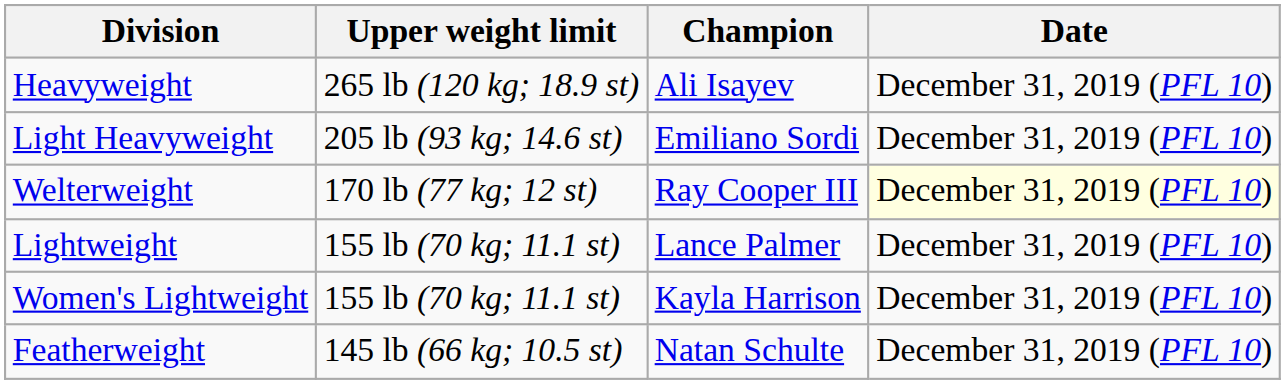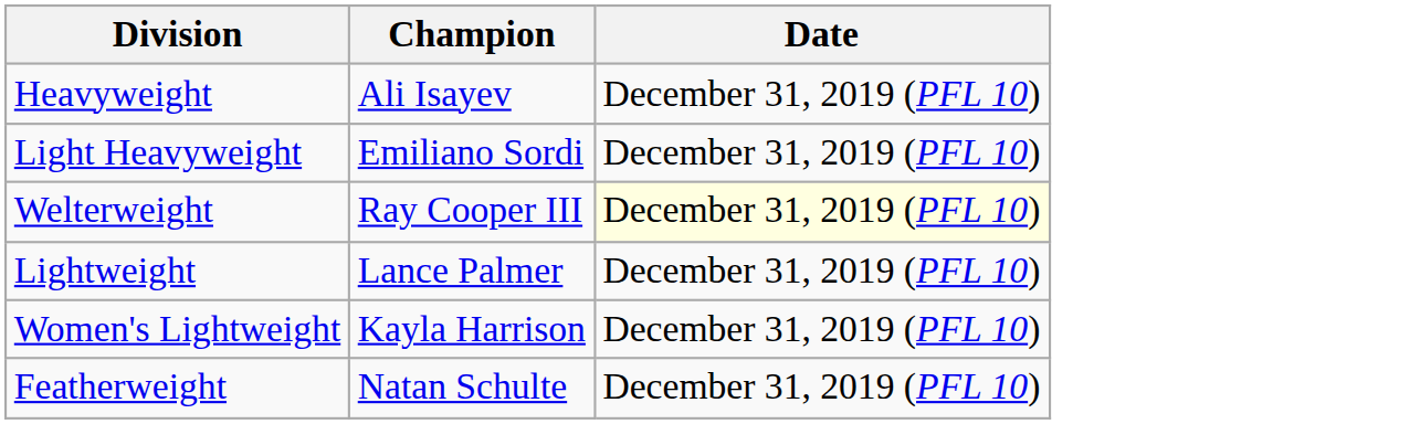 <table class="wikitable">
 <tr>
 <th>Division</th>
-<th>Upper weight limit</th>
 <th>Champion</th>
 <th>Date</th>
 </tr>
 <tr>
 <td><a href='#'>Heavyweight</a></td>
-<td>265 lb <em>(120 kg; 18.9 st)</em></td>
 <td><a href='#'>Ali Isayev</a></td>
 <td>December 31, 2019 (<em><a href='#'>PFL 10</a></em>)</td>
 </tr>
 <tr>
 <td><a href='#'>Light Heavyweight</a></td>
-<td>205 lb <em>(93 kg; 14.6 st)</em></td>
 <td><a href='#'>Emiliano Sordi</a></td>
 <td>December 31, 2019 (<em><a href='#'>PFL 10</a></em>)</td>
 </tr>
 <tr>
 <td><a href='#'>Welterweight</a></td>
-<td>170 lb <em>(77 kg; 12 st)</em></td>
 <td><a href='#'>Ray Cooper III</a></td>
 <td style="background: lightyellow;">December 31, 2019 (<em><a href='#'>PFL 10</a></em>)</td>
 </tr>
 <tr>
 <td><a href='#'>Lightweight</a></td>
-<td>155 lb <em>(70 kg; 11.1 st)</em></td>
 <td><a href='#'>Lance Palmer</a></td>
 <td>December 31, 2019 (<em><a href='#'>PFL 10</a></em>)</td>
 </tr>
 <tr>
 <td><a href='#'>Women's Lightweight</a></td>
-<td>155 lb <em>(70 kg; 11.1 st)</em></td>
 <td><a href='#'>Kayla Harrison</a></td>
 <td>December 31, 2019 (<em><a href='#'>PFL 10</a></em>)</td>
 </tr>
 <tr>
 <td><a href='#'>Featherweight</a></td>
-<td>145 lb <em>(66 kg; 10.5 st)</em></td>
 <td><a href='#'>Natan Schulte</a></td>
 <td>December 31, 2019 (<em><a href='#'>PFL 10</a></em>)</td>
 </tr>
 </table>
